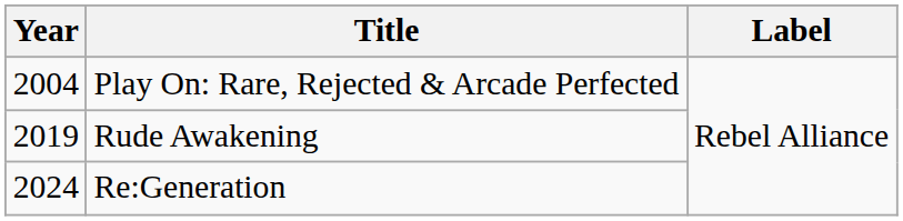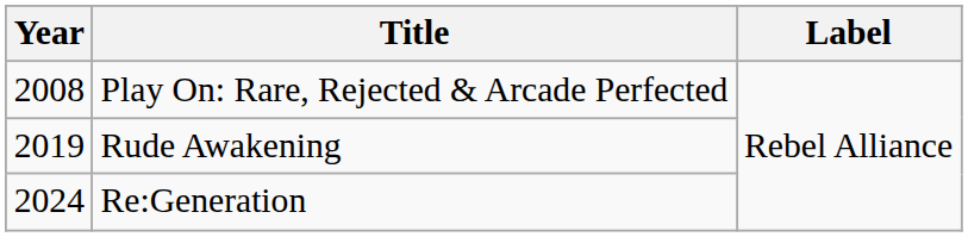 <table class="wikitable">
 <tr>
 <th>Year</th>
 <th>Title</th>
 <th>Label</th>
 </tr>
 <tr>
-<td>2004</td>
+<td>2008</td>
 <td>Play On: Rare, Rejected & Arcade Perfected</td>
 <td rowspan=3>Rebel Alliance</td>
 </tr>
 <tr>
 <td>2019</td>
 <td>Rude Awakening</td>
 </tr>
 <tr>
 <td>2024</td>
 <td>Re:Generation</td>
 </tr>
 </table>
